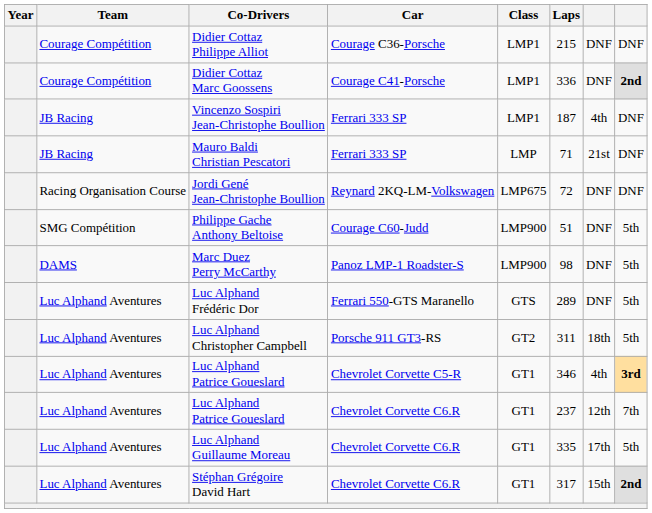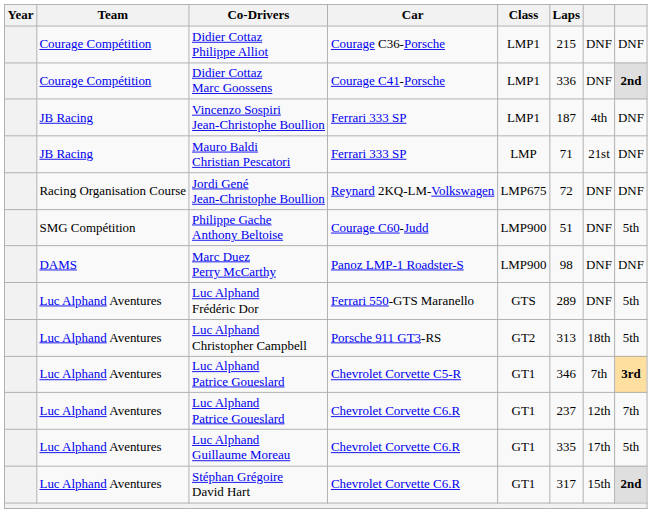 <table class="wikitable" style="text-align:center; font-size:90%">
 <tr>
 <th>Year</th>
 <th>Team</th>
 <th>Co-Drivers</th>
 <th>Car</th>
 <th>Class</th>
 <th>Laps</th>
 <th></th>
 <th></th>
 </tr>
 <tr>
 <th></th>
 <td align="left"> <a href='#'>Courage Compétition</a></td>
 <td align="left"> <a href='#'>Didier Cottaz</a><br> <a href='#'>Philippe Alliot</a></td>
 <td align="left"><a href='#'>Courage</a> C36-<a href='#'>Porsche</a></td>
 <td>LMP1</td>
 <td>215</td>
 <td>DNF</td>
 <td>DNF</td>
 </tr>
 <tr>
 <th></th>
 <td align="left"> <a href='#'>Courage Compétition</a></td>
 <td align="left"> <a href='#'>Didier Cottaz</a><br> <a href='#'>Marc Goossens</a></td>
 <td align="left"><a href='#'>Courage C41</a>-<a href='#'>Porsche</a></td>
 <td>LMP1</td>
 <td>336</td>
 <td>DNF</td>
 <td style="background:#DFDFDF;"><strong>2nd</strong></td>
 </tr>
 <tr>
 <th></th>
 <td align="left"> <a href='#'>JB Racing</a></td>
 <td align="left"> <a href='#'>Vincenzo Sospiri</a><br> <a href='#'>Jean-Christophe Boullion</a></td>
 <td align="left"><a href='#'>Ferrari 333 SP</a></td>
 <td>LMP1</td>
 <td>187</td>
 <td>4th</td>
 <td>DNF</td>
 </tr>
 <tr>
 <th></th>
 <td align="left"> <a href='#'>JB Racing</a></td>
 <td align="left"> <a href='#'>Mauro Baldi</a><br> <a href='#'>Christian Pescatori</a></td>
 <td align="left"><a href='#'>Ferrari 333 SP</a></td>
 <td>LMP</td>
 <td>71</td>
 <td>21st</td>
 <td>DNF</td>
 </tr>
 <tr>
 <th></th>
 <td align="left"> Racing Organisation Course</td>
 <td align="left"> <a href='#'>Jordi Gené</a><br> <a href='#'>Jean-Christophe Boullion</a></td>
 <td align="left"><a href='#'>Reynard</a> 2KQ-LM-<a href='#'>Volkswagen</a></td>
 <td>LMP675</td>
 <td>72</td>
 <td>DNF</td>
 <td>DNF</td>
 </tr>
 <tr>
 <th></th>
 <td align="left"> SMG Compétition</td>
 <td align="left"> <a href='#'>Philippe Gache</a><br> <a href='#'>Anthony Beltoise</a></td>
 <td align="left"><a href='#'>Courage C60</a>-<a href='#'>Judd</a></td>
 <td>LMP900</td>
 <td>51</td>
 <td>DNF</td>
 <td>5th</td>
 </tr>
 <tr>
 <th></th>
 <td align="left"> <a href='#'>DAMS</a></td>
 <td align="left"> <a href='#'>Marc Duez</a><br> <a href='#'>Perry McCarthy</a></td>
 <td align="left"><a href='#'>Panoz LMP-1 Roadster-S</a></td>
 <td>LMP900</td>
 <td>98</td>
 <td>DNF</td>
-<td>5th</td>
+<td>DNF</td>
 </tr>
 <tr>
 <th></th>
 <td align="left"> <a href='#'>Luc Alphand</a> Aventures</td>
 <td align="left"> <a href='#'>Luc Alphand</a><br> Frédéric Dor</td>
 <td align="left"><a href='#'>Ferrari 550</a>-GTS Maranello</td>
 <td>GTS</td>
 <td>289</td>
 <td>DNF</td>
 <td>5th</td>
 </tr>
 <tr>
 <th></th>
 <td align="left"> <a href='#'>Luc Alphand</a> Aventures</td>
 <td align="left"> <a href='#'>Luc Alphand</a><br> Christopher Campbell</td>
 <td align="left"><a href='#'>Porsche 911 GT3</a>-RS</td>
 <td>GT2</td>
-<td>311</td>
+<td>313</td>
 <td>18th</td>
 <td>5th</td>
 </tr>
 <tr>
 <th></th>
 <td align="left"> <a href='#'>Luc Alphand</a> Aventures</td>
 <td align="left"> <a href='#'>Luc Alphand</a><br> <a href='#'>Patrice Goueslard</a></td>
 <td align="left"><a href='#'>Chevrolet Corvette C5-R</a></td>
 <td>GT1</td>
 <td>346</td>
-<td>4th</td>
+<td>7th</td>
 <td style="background:#FFDF9F;"><strong>3rd</strong></td>
 </tr>
 <tr>
 <th></th>
 <td align="left"> <a href='#'>Luc Alphand</a> Aventures</td>
 <td align="left"> <a href='#'>Luc Alphand</a><br> <a href='#'>Patrice Goueslard</a></td>
 <td align="left"><a href='#'>Chevrolet Corvette C6.R</a></td>
 <td>GT1</td>
 <td>237</td>
 <td>12th</td>
 <td>7th</td>
 </tr>
 <tr>
 <th></th>
 <td align="left"> <a href='#'>Luc Alphand</a> Aventures</td>
 <td align="left"> <a href='#'>Luc Alphand</a><br> <a href='#'>Guillaume Moreau</a></td>
 <td align="left"><a href='#'>Chevrolet Corvette C6.R</a></td>
 <td>GT1</td>
 <td>335</td>
 <td>17th</td>
 <td>5th</td>
 </tr>
 <tr>
 <th></th>
 <td align="left"> <a href='#'>Luc Alphand</a> Aventures</td>
 <td align="left"> <a href='#'>Stéphan Grégoire</a><br> David Hart</td>
 <td align="left"><a href='#'>Chevrolet Corvette C6.R</a></td>
 <td>GT1</td>
 <td>317</td>
 <td>15th</td>
 <td style="background:#DFDFDF;"><strong>2nd</strong></td>
 </tr>
 <tr>
 <th colspan="8"></th>
 </tr>
 </table>
